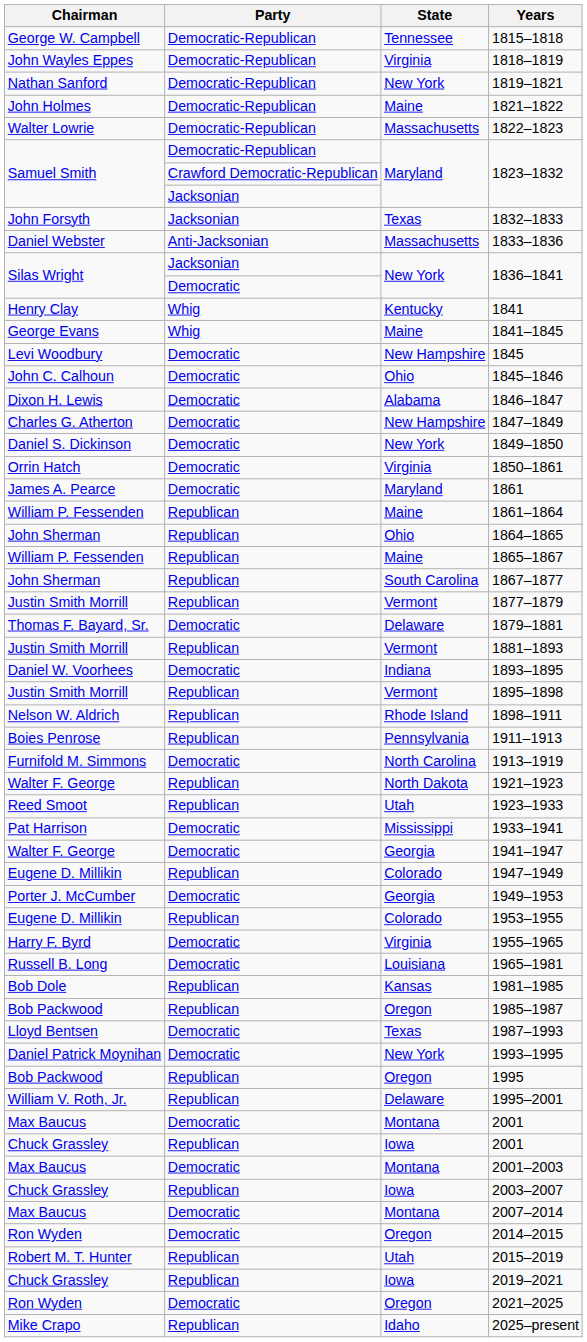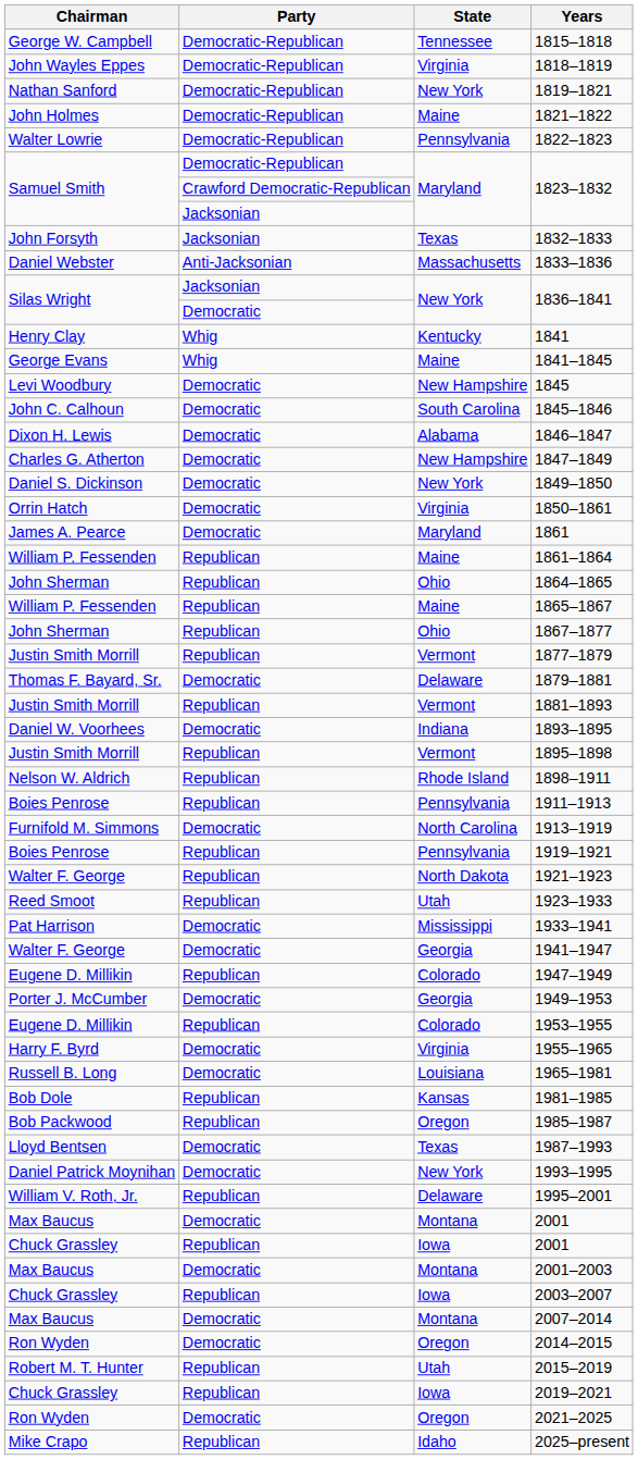 <table class=wikitable>
 <tr>
 <th>Chairman</th>
 <th>Party</th>
 <th>State</th>
 <th>Years</th>
 </tr>
 <tr>
 <td><a href='#'>George W. Campbell</a></td>
 <td><a href='#'>Democratic-Republican</a></td>
 <td><a href='#'>Tennessee</a></td>
 <td>1815–1818</td>
 </tr>
 <tr>
 <td><a href='#'>John Wayles Eppes</a></td>
 <td><a href='#'>Democratic-Republican</a></td>
 <td><a href='#'>Virginia</a></td>
 <td>1818–1819</td>
 </tr>
 <tr>
 <td><a href='#'>Nathan Sanford</a></td>
 <td><a href='#'>Democratic-Republican</a></td>
 <td><a href='#'>New York</a></td>
 <td>1819–1821</td>
 </tr>
 <tr>
 <td><a href='#'>John Holmes</a></td>
 <td><a href='#'>Democratic-Republican</a></td>
 <td><a href='#'>Maine</a></td>
 <td>1821–1822</td>
 </tr>
 <tr>
 <td><a href='#'>Walter Lowrie</a></td>
 <td><a href='#'>Democratic-Republican</a></td>
-<td><a href='#'>Massachusetts</a></td>
+<td><a href='#'>Pennsylvania</a></td>
 <td>1822–1823</td>
 </tr>
 <tr>
 <td rowspan=3><a href='#'>Samuel Smith</a></td>
 <td><a href='#'>Democratic-Republican</a></td>
 <td rowspan=3><a href='#'>Maryland</a></td>
 <td rowspan=3>1823–1832</td>
 </tr>
 <tr>
 <td><a href='#'>Crawford Democratic-Republican</a></td>
 </tr>
 <tr>
 <td><a href='#'>Jacksonian</a></td>
 </tr>
 <tr>
 <td><a href='#'>John Forsyth</a></td>
 <td><a href='#'>Jacksonian</a></td>
 <td><a href='#'>Texas</a></td>
 <td>1832–1833</td>
 </tr>
 <tr>
 <td><a href='#'>Daniel Webster</a></td>
 <td><a href='#'>Anti-Jacksonian</a></td>
 <td><a href='#'>Massachusetts</a></td>
 <td>1833–1836</td>
 </tr>
 <tr>
 <td rowspan=2><a href='#'>Silas Wright</a></td>
 <td><a href='#'>Jacksonian</a></td>
 <td rowspan=2><a href='#'>New York</a></td>
 <td rowspan=2>1836–1841</td>
 </tr>
 <tr>
 <td><a href='#'>Democratic</a></td>
 </tr>
 <tr>
 <td><a href='#'>Henry Clay</a></td>
 <td><a href='#'>Whig</a></td>
 <td><a href='#'>Kentucky</a></td>
 <td>1841</td>
 </tr>
 <tr>
 <td><a href='#'>George Evans</a></td>
 <td><a href='#'>Whig</a></td>
 <td><a href='#'>Maine</a></td>
 <td>1841–1845</td>
 </tr>
 <tr>
 <td><a href='#'>Levi Woodbury</a></td>
 <td><a href='#'>Democratic</a></td>
 <td><a href='#'>New Hampshire</a></td>
 <td>1845</td>
 </tr>
 <tr>
 <td><a href='#'>John C. Calhoun</a></td>
 <td><a href='#'>Democratic</a></td>
-<td><a href='#'>Ohio</a></td>
+<td><a href='#'>South Carolina</a></td>
 <td>1845–1846</td>
 </tr>
 <tr>
 <td><a href='#'>Dixon H. Lewis</a></td>
 <td><a href='#'>Democratic</a></td>
 <td><a href='#'>Alabama</a></td>
 <td>1846–1847</td>
 </tr>
 <tr>
 <td><a href='#'>Charles G. Atherton</a></td>
 <td><a href='#'>Democratic</a></td>
 <td><a href='#'>New Hampshire</a></td>
 <td>1847–1849</td>
 </tr>
 <tr>
 <td><a href='#'>Daniel S. Dickinson</a></td>
 <td><a href='#'>Democratic</a></td>
 <td><a href='#'>New York</a></td>
 <td>1849–1850</td>
 </tr>
 <tr>
 <td><a href='#'>Orrin Hatch</a></td>
 <td><a href='#'>Democratic</a></td>
 <td><a href='#'>Virginia</a></td>
 <td>1850–1861</td>
 </tr>
 <tr>
 <td><a href='#'>James A. Pearce</a></td>
 <td><a href='#'>Democratic</a></td>
 <td><a href='#'>Maryland</a></td>
 <td>1861</td>
 </tr>
 <tr>
 <td><a href='#'>William P. Fessenden</a></td>
 <td><a href='#'>Republican</a></td>
 <td><a href='#'>Maine</a></td>
 <td>1861–1864</td>
 </tr>
 <tr>
 <td><a href='#'>John Sherman</a></td>
 <td><a href='#'>Republican</a></td>
 <td><a href='#'>Ohio</a></td>
 <td>1864–1865</td>
 </tr>
 <tr>
 <td><a href='#'>William P. Fessenden</a></td>
 <td><a href='#'>Republican</a></td>
 <td><a href='#'>Maine</a></td>
 <td>1865–1867</td>
 </tr>
 <tr>
 <td><a href='#'>John Sherman</a></td>
 <td><a href='#'>Republican</a></td>
-<td><a href='#'>South Carolina</a></td>
+<td><a href='#'>Ohio</a></td>
 <td>1867–1877</td>
 </tr>
 <tr>
 <td><a href='#'>Justin Smith Morrill</a></td>
 <td><a href='#'>Republican</a></td>
 <td><a href='#'>Vermont</a></td>
 <td>1877–1879</td>
 </tr>
 <tr>
 <td><a href='#'>Thomas F. Bayard, Sr.</a></td>
 <td><a href='#'>Democratic</a></td>
 <td><a href='#'>Delaware</a></td>
 <td>1879–1881</td>
 </tr>
 <tr>
 <td><a href='#'>Justin Smith Morrill</a></td>
 <td><a href='#'>Republican</a></td>
 <td><a href='#'>Vermont</a></td>
 <td>1881–1893</td>
 </tr>
 <tr>
 <td><a href='#'>Daniel W. Voorhees</a></td>
 <td><a href='#'>Democratic</a></td>
 <td><a href='#'>Indiana</a></td>
 <td>1893–1895</td>
 </tr>
 <tr>
 <td><a href='#'>Justin Smith Morrill</a></td>
 <td><a href='#'>Republican</a></td>
 <td><a href='#'>Vermont</a></td>
 <td>1895–1898</td>
 </tr>
 <tr>
 <td><a href='#'>Nelson W. Aldrich</a></td>
 <td><a href='#'>Republican</a></td>
 <td><a href='#'>Rhode Island</a></td>
 <td>1898–1911</td>
 </tr>
 <tr>
 <td><a href='#'>Boies Penrose</a></td>
 <td><a href='#'>Republican</a></td>
 <td><a href='#'>Pennsylvania</a></td>
 <td>1911–1913</td>
 </tr>
 <tr>
 <td><a href='#'>Furnifold M. Simmons</a></td>
 <td><a href='#'>Democratic</a></td>
 <td><a href='#'>North Carolina</a></td>
 <td>1913–1919</td>
+</tr>
+<tr>
+<td><a href='#'>Boies Penrose</a></td>
+<td><a href='#'>Republican</a></td>
+<td><a href='#'>Pennsylvania</a></td>
+<td>1919–1921</td>
 </tr>
 <tr>
 <td><a href='#'>Walter F. George</a></td>
 <td><a href='#'>Republican</a></td>
 <td><a href='#'>North Dakota</a></td>
 <td>1921–1923</td>
 </tr>
 <tr>
 <td><a href='#'>Reed Smoot</a></td>
 <td><a href='#'>Republican</a></td>
 <td><a href='#'>Utah</a></td>
 <td>1923–1933</td>
 </tr>
 <tr>
 <td><a href='#'>Pat Harrison</a></td>
 <td><a href='#'>Democratic</a></td>
 <td><a href='#'>Mississippi</a></td>
 <td>1933–1941</td>
 </tr>
 <tr>
 <td><a href='#'>Walter F. George</a></td>
 <td><a href='#'>Democratic</a></td>
 <td><a href='#'>Georgia</a></td>
 <td>1941–1947</td>
 </tr>
 <tr>
 <td><a href='#'>Eugene D. Millikin</a></td>
 <td><a href='#'>Republican</a></td>
 <td><a href='#'>Colorado</a></td>
 <td>1947–1949</td>
 </tr>
 <tr>
 <td><a href='#'>Porter J. McCumber</a></td>
 <td><a href='#'>Democratic</a></td>
 <td><a href='#'>Georgia</a></td>
 <td>1949–1953</td>
 </tr>
 <tr>
 <td><a href='#'>Eugene D. Millikin</a></td>
 <td><a href='#'>Republican</a></td>
 <td><a href='#'>Colorado</a></td>
 <td>1953–1955</td>
 </tr>
 <tr>
 <td><a href='#'>Harry F. Byrd</a></td>
 <td><a href='#'>Democratic</a></td>
 <td><a href='#'>Virginia</a></td>
 <td>1955–1965</td>
 </tr>
 <tr>
 <td><a href='#'>Russell B. Long</a></td>
 <td><a href='#'>Democratic</a></td>
 <td><a href='#'>Louisiana</a></td>
 <td>1965–1981</td>
 </tr>
 <tr>
 <td><a href='#'>Bob Dole</a></td>
 <td><a href='#'>Republican</a></td>
 <td><a href='#'>Kansas</a></td>
 <td>1981–1985</td>
 </tr>
 <tr>
 <td><a href='#'>Bob Packwood</a></td>
 <td><a href='#'>Republican</a></td>
 <td><a href='#'>Oregon</a></td>
 <td>1985–1987</td>
 </tr>
 <tr>
 <td><a href='#'>Lloyd Bentsen</a></td>
 <td><a href='#'>Democratic</a></td>
 <td><a href='#'>Texas</a></td>
 <td>1987–1993</td>
 </tr>
 <tr>
 <td><a href='#'>Daniel Patrick Moynihan</a></td>
 <td><a href='#'>Democratic</a></td>
 <td><a href='#'>New York</a></td>
 <td>1993–1995</td>
 </tr>
 <tr>
-<td><a href='#'>Bob Packwood</a></td>
-<td><a href='#'>Republican</a></td>
-<td><a href='#'>Oregon</a></td>
-<td>1995</td>
-</tr>
-<tr>
 <td><a href='#'>William V. Roth, Jr.</a></td>
 <td><a href='#'>Republican</a></td>
 <td><a href='#'>Delaware</a></td>
 <td>1995–2001</td>
 </tr>
 <tr>
 <td><a href='#'>Max Baucus</a></td>
 <td><a href='#'>Democratic</a></td>
 <td><a href='#'>Montana</a></td>
 <td>2001</td>
 </tr>
 <tr>
 <td><a href='#'>Chuck Grassley</a></td>
 <td><a href='#'>Republican</a></td>
 <td><a href='#'>Iowa</a></td>
 <td>2001</td>
 </tr>
 <tr>
 <td><a href='#'>Max Baucus</a></td>
 <td><a href='#'>Democratic</a></td>
 <td><a href='#'>Montana</a></td>
 <td>2001–2003</td>
 </tr>
 <tr>
 <td><a href='#'>Chuck Grassley</a></td>
 <td><a href='#'>Republican</a></td>
 <td><a href='#'>Iowa</a></td>
 <td>2003–2007</td>
 </tr>
 <tr>
 <td><a href='#'>Max Baucus</a></td>
 <td><a href='#'>Democratic</a></td>
 <td><a href='#'>Montana</a></td>
 <td>2007–2014</td>
 </tr>
 <tr>
 <td><a href='#'>Ron Wyden</a></td>
 <td><a href='#'>Democratic</a></td>
 <td><a href='#'>Oregon</a></td>
 <td>2014–2015</td>
 </tr>
 <tr>
 <td><a href='#'>Robert M. T. Hunter</a></td>
 <td><a href='#'>Republican</a></td>
 <td><a href='#'>Utah</a></td>
 <td>2015–2019</td>
 </tr>
 <tr>
 <td><a href='#'>Chuck Grassley</a></td>
 <td><a href='#'>Republican</a></td>
 <td><a href='#'>Iowa</a></td>
 <td>2019–2021</td>
 </tr>
 <tr>
 <td><a href='#'>Ron Wyden</a></td>
 <td><a href='#'>Democratic</a></td>
 <td><a href='#'>Oregon</a></td>
 <td>2021–2025</td>
 </tr>
 <tr>
 <td><a href='#'>Mike Crapo</a></td>
 <td><a href='#'>Republican</a></td>
 <td><a href='#'>Idaho</a></td>
 <td>2025–present</td>
 </tr>
 </table>
